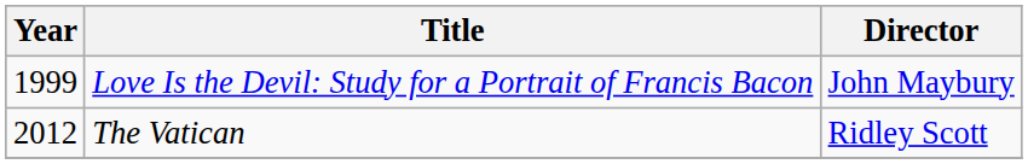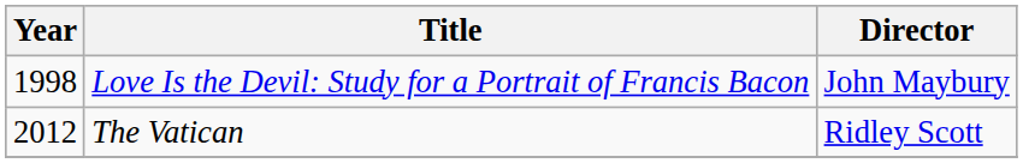 <table class="wikitable">
 <tr>
 <th>Year</th>
 <th>Title</th>
 <th>Director</th>
 </tr>
 <tr>
-<td>1999</td>
+<td>1998</td>
 <td><em><a href='#'>Love Is the Devil: Study for a Portrait of Francis Bacon</a></em></td>
 <td><a href='#'>John Maybury</a></td>
 </tr>
 <tr>
 <td>2012</td>
 <td><em>The Vatican</em></td>
 <td><a href='#'>Ridley Scott</a></td>
 </tr>
 <tr>
 </tr>
 </table>
